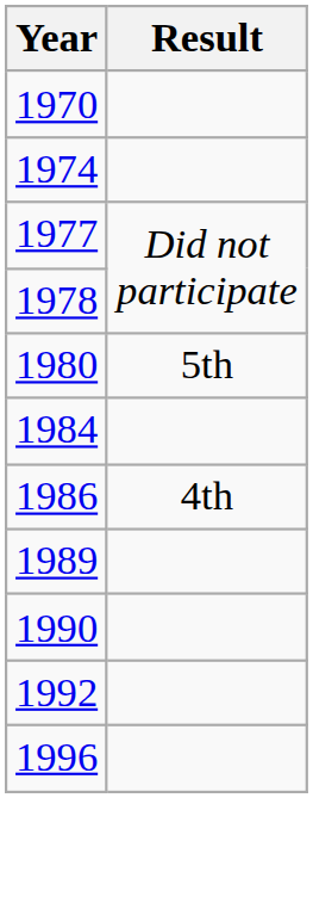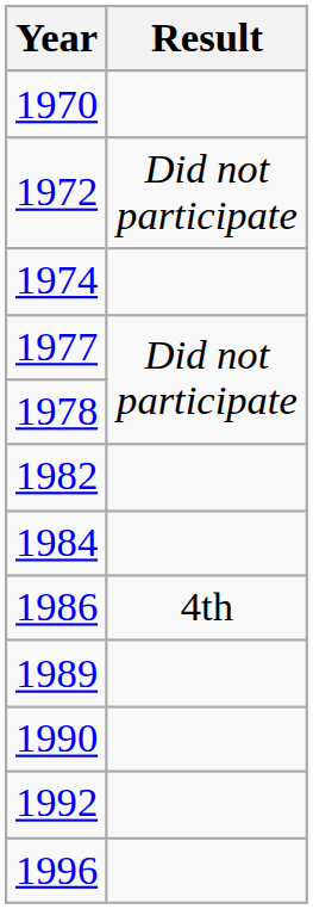 <table class="wikitable" style="text-align:center">
 <tr>
 <th>Year</th>
 <th>Result</th>
 </tr>
 <tr>
 <td><a href='#'>1970</a></td>
 <td></td>
+</tr>
+<tr>
+<td><a href='#'>1972</a></td>
+<td><em>Did not<br>participate</em></td>
 </tr>
 <tr>
 <td><a href='#'>1974</a></td>
 <td></td>
 </tr>
 <tr>
 <td><a href='#'>1977</a></td>
 <td rowspan=2><em>Did not<br>participate</em></td>
 </tr>
 <tr>
 <td><a href='#'>1978</a></td>
 </tr>
 <tr>
-<td><a href='#'>1980</a></td>
-<td>5th</td>
+<td><a href='#'>1982</a></td>
+<td></td>
 </tr>
 <tr>
 <td><a href='#'>1984</a></td>
 <td></td>
 </tr>
 <tr>
 <td><a href='#'>1986</a></td>
 <td>4th</td>
 </tr>
 <tr>
 <td><a href='#'>1989</a></td>
 <td></td>
 </tr>
 <tr>
 <td><a href='#'>1990</a></td>
 <td></td>
 </tr>
 <tr>
 <td><a href='#'>1992</a></td>
 <td></td>
 </tr>
 <tr>
 <td><a href='#'>1996</a></td>
 <td></td>
 </tr>
 </table>
